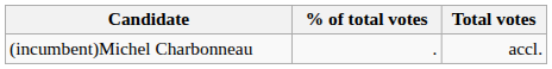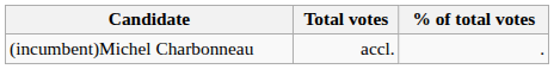 <table class="wikitable" width="475">
 <tr>
 <th align="left">Candidate</th>
+<th align="right">Total votes</th>
 <th align="right">% of total votes</th>
-<th align="right">Total votes</th>
 </tr>
 <tr>
 <td align="left">(incumbent)Michel Charbonneau</td>
+<td align="right">accl.</td>
 <td align="right">.</td>
-<td align="right">accl.</td>
 </tr>
 </table>
